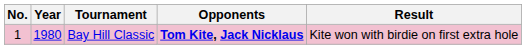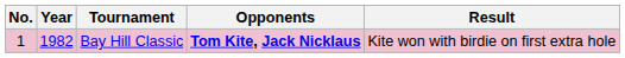 <table class="wikitable" style="font-size:95%;">
 <tr>
 <th>No.</th>
 <th>Year</th>
 <th>Tournament</th>
 <th>Opponents</th>
 <th>Result</th>
 </tr>
 <tr style="background:#F2C1D1;">
 <td align=center>1</td>
-<td><a href='#'>1980</a></td>
+<td><a href='#'>1982</a></td>
 <td><a href='#'>Bay Hill Classic</a></td>
 <td><strong> <a href='#'>Tom Kite</a>,  <a href='#'>Jack Nicklaus</a></strong></td>
 <td>Kite won with birdie on first extra hole</td>
 </tr>
 </table>
